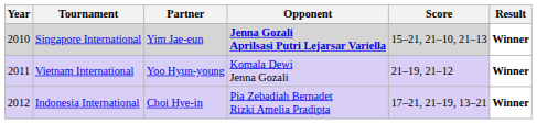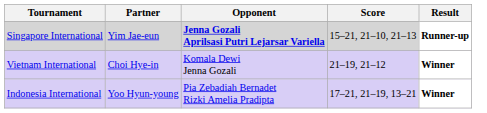 <table class="sortable wikitable" style="font-size: 90%;">
 <tr>
-<th>Year</th>
 <th>Tournament</th>
 <th>Partner</th>
 <th>Opponent</th>
 <th>Score</th>
 <th>Result</th>
 </tr>
 <tr style="background:#D5D5D5">
-<td align="center">2010</td>
 <td align="left"><a href='#'>Singapore International</a></td>
 <td align="left"> <a href='#'>Yim Jae-eun</a></td>
 <td align="left"><strong> <a href='#'>Jenna Gozali</a><br> <a href='#'>Aprilsasi Putri Lejarsar Variella</a></strong></td>
 <td align="left">15–21, 21–10, 21–13</td>
-<td style="text-align:left; background:white"> <strong>Winner</strong></td>
+<td style="text-align:left; background:white"> <strong>Runner-up</strong></td>
 </tr>
 <tr style="background:#D8CEF6">
-<td align="center">2011</td>
 <td align="left"><a href='#'>Vietnam International</a></td>
-<td align="left"> <a href='#'>Yoo Hyun-young</a></td>
+<td align="left"> <a href='#'>Choi Hye-in</a></td>
 <td align="left"> <a href='#'>Komala Dewi</a><br> Jenna Gozali</td>
 <td align="left">21–19, 21–12</td>
 <td style="text-align:left; background:white"> <strong>Winner</strong></td>
 </tr>
 <tr style="background:#D8CEF6">
-<td align="center">2012</td>
 <td align="left"><a href='#'>Indonesia International</a></td>
-<td align="left"> <a href='#'>Choi Hye-in</a></td>
+<td align="left"> <a href='#'>Yoo Hyun-young</a></td>
 <td align="left"> <a href='#'>Pia Zebadiah Bernadet</a><br> <a href='#'>Rizki Amelia Pradipta</a></td>
 <td align="left">17–21, 21–19, 13–21</td>
 <td style="text-align:left; background:white"> <strong>Winner</strong></td>
 </tr>
 </table>
